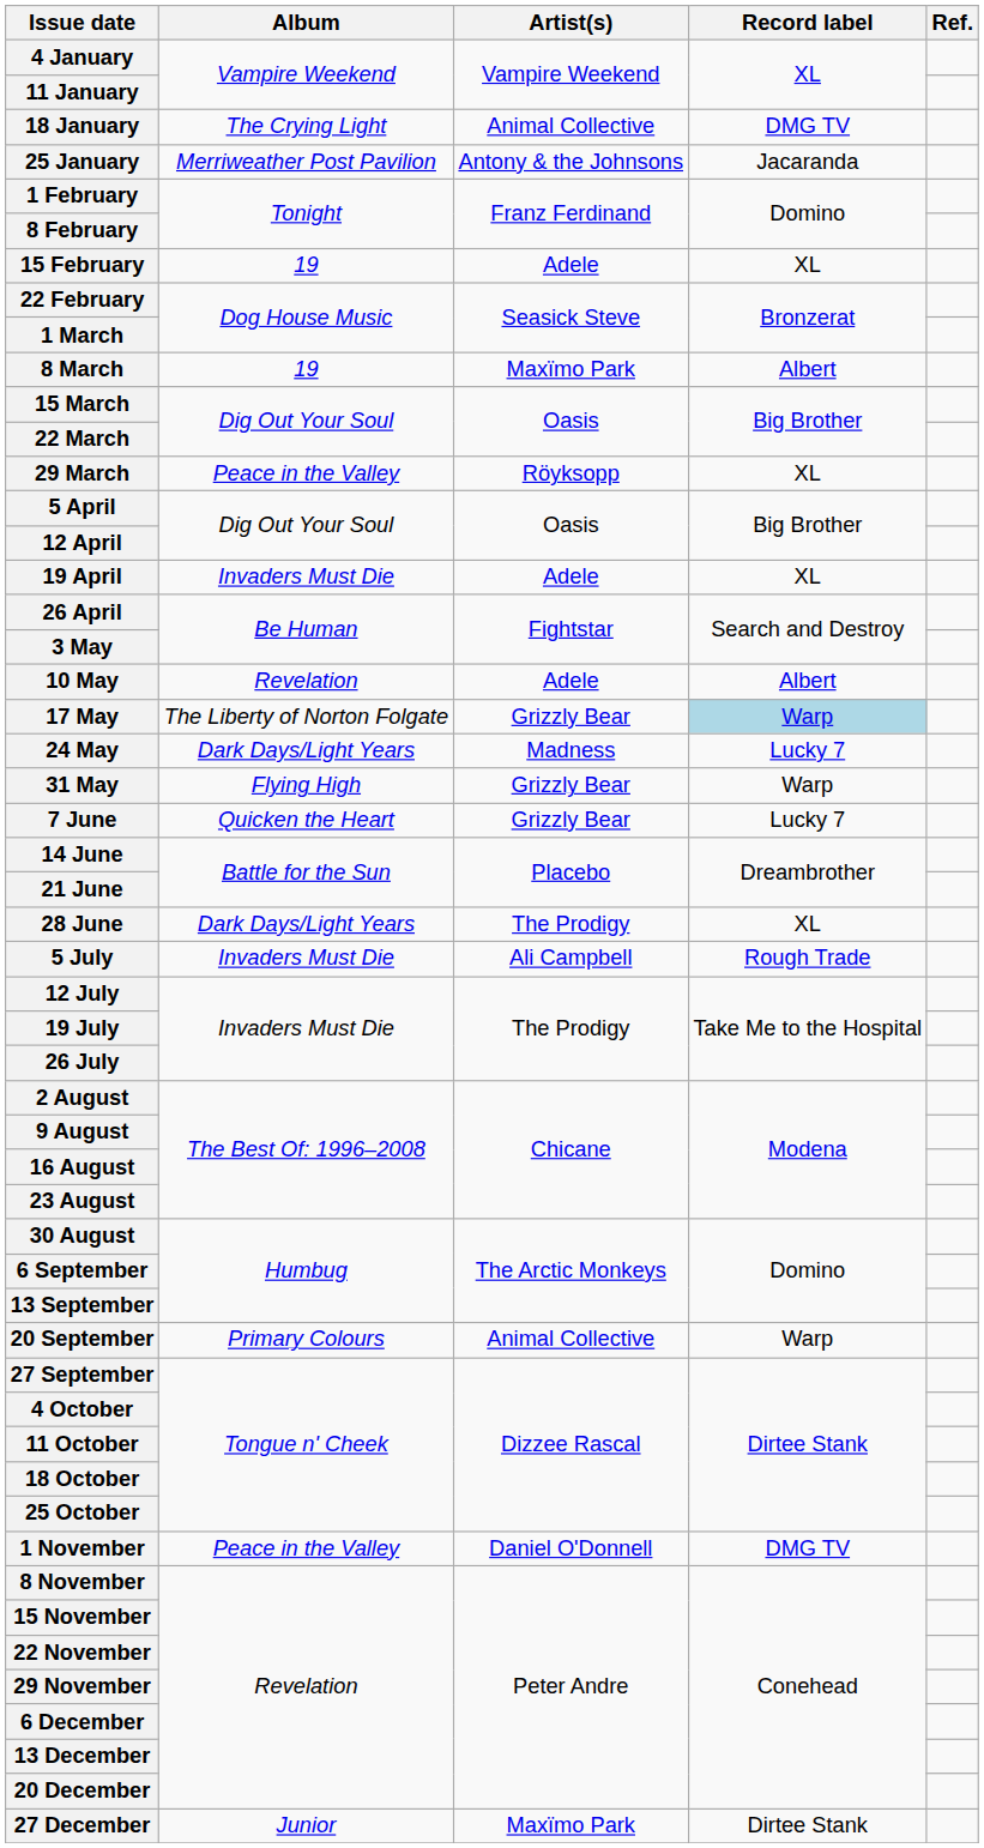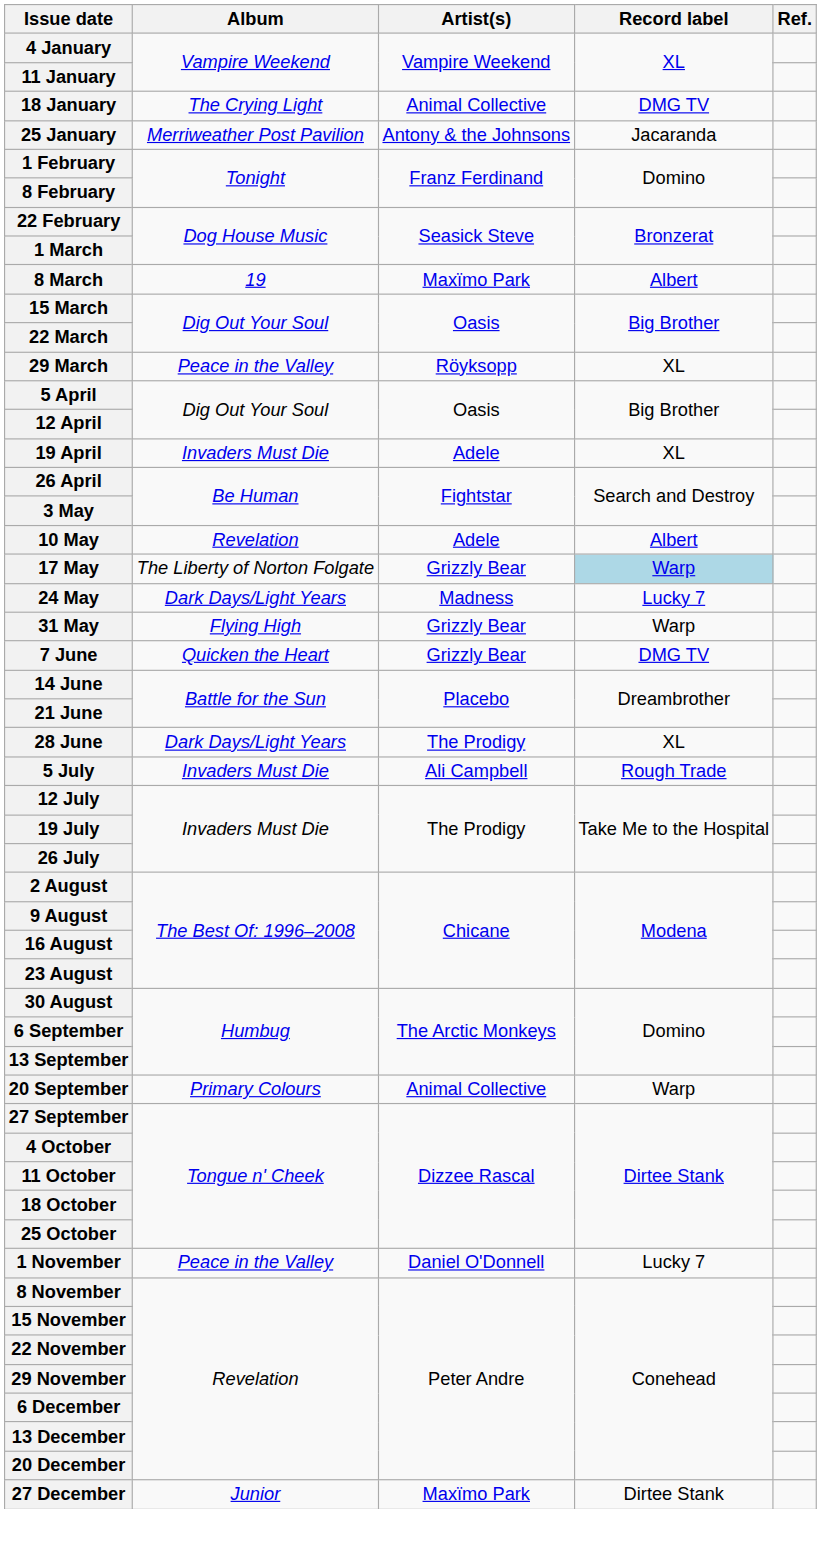 <table class="wikitable plainrowheaders">
 <tr>
 <th scope=col>Issue date</th>
 <th scope=col>Album</th>
 <th scope=col>Artist(s)</th>
 <th scope=col>Record label</th>
 <th scope=col>Ref.</th>
 </tr>
 <tr>
 <th scope=row>4 January</th>
 <td align=center rowspan=2><em><a href='#'>Vampire Weekend</a></em></td>
 <td align=center rowspan=2><a href='#'>Vampire Weekend</a></td>
 <td align=center rowspan=2><a href='#'>XL</a></td>
 <td align=center></td>
 </tr>
 <tr>
 <th scope=row>11 January</th>
 <td align=center></td>
 </tr>
 <tr>
 <th scope=row>18 January</th>
 <td align=center><em><a href='#'>The Crying Light</a></em></td>
 <td align=center><a href='#'>Animal Collective</a></td>
 <td align=center><a href='#'>DMG TV</a></td>
 <td align=center></td>
 </tr>
 <tr>
 <th scope=row>25 January</th>
 <td align=center><em><a href='#'>Merriweather Post Pavilion</a></em></td>
 <td align=center><a href='#'>Antony & the Johnsons</a></td>
 <td align=center>Jacaranda</td>
 <td align=center></td>
 </tr>
 <tr>
 <th scope=row>1 February</th>
 <td align=center rowspan="2"><em><a href='#'>Tonight</a></em></td>
 <td align=center rowspan="2"><a href='#'>Franz Ferdinand</a></td>
 <td align=center rowspan="2">Domino</td>
 <td align=center></td>
 </tr>
 <tr>
 <th scope=row>8 February</th>
-<td align=center></td>
-</tr>
-<tr>
-<th scope=row>15 February</th>
-<td align=center><em><a href='#'>19</a></em></td>
-<td align=center><a href='#'>Adele</a></td>
-<td align=center>XL</td>
 <td align=center></td>
 </tr>
 <tr>
 <th scope=row>22 February</th>
 <td align=center rowspan="2"><em><a href='#'>Dog House Music</a></em></td>
 <td align=center rowspan="2"><a href='#'>Seasick Steve</a></td>
 <td align=center rowspan="2"><a href='#'>Bronzerat</a></td>
 <td align=center></td>
 </tr>
 <tr>
 <th scope=row>1 March</th>
 <td align=center></td>
 </tr>
 <tr>
 <th scope=row>8 March</th>
 <td align=center><em><a href='#'>19</a></em></td>
 <td align=center><a href='#'>Maxïmo Park</a></td>
 <td align=center><a href='#'>Albert</a></td>
 <td align=center></td>
 </tr>
 <tr>
 <th scope=row>15 March</th>
 <td align=center rowspan="2"><em><a href='#'>Dig Out Your Soul</a></em></td>
 <td align=center rowspan="2"><a href='#'>Oasis</a></td>
 <td align=center rowspan="2"><a href='#'>Big Brother</a></td>
 <td align=center></td>
 </tr>
 <tr>
 <th scope=row>22 March</th>
 <td align=center></td>
 </tr>
 <tr>
 <th scope=row>29 March</th>
 <td align=center><em><a href='#'>Peace in the Valley</a></em></td>
 <td align=center><a href='#'>Röyksopp</a></td>
 <td align=center>XL</td>
 <td align=center></td>
 </tr>
 <tr>
 <th scope=row>5 April</th>
 <td align=center rowspan="2"><em>Dig Out Your Soul</em></td>
 <td align=center rowspan="2">Oasis</td>
 <td align=center rowspan="2">Big Brother</td>
 <td align=center></td>
 </tr>
 <tr>
 <th scope=row>12 April</th>
 <td align=center></td>
 </tr>
 <tr>
 <th scope=row>19 April</th>
 <td align=center><em><a href='#'>Invaders Must Die</a></em></td>
 <td align=center><a href='#'>Adele</a></td>
 <td align=center>XL</td>
 <td align=center></td>
 </tr>
 <tr>
 <th scope=row>26 April</th>
 <td align=center rowspan="2"><em><a href='#'>Be Human</a></em></td>
 <td align=center rowspan="2"><a href='#'>Fightstar</a></td>
 <td align=center rowspan="2">Search and Destroy</td>
 <td align=center></td>
 </tr>
 <tr>
 <th scope=row>3 May</th>
 <td align=center></td>
 </tr>
 <tr>
 <th scope=row>10 May</th>
 <td align=center><em><a href='#'>Revelation</a></em></td>
 <td align=center><a href='#'>Adele</a></td>
 <td align=center><a href='#'>Albert</a></td>
 <td align=center></td>
 </tr>
 <tr>
 <th scope=row>17 May</th>
 <td align=center><em>The Liberty of Norton Folgate</em></td>
 <td align=center><a href='#'>Grizzly Bear</a></td>
 <td align=center style="background: lightblue;"><a href='#'>Warp</a></td>
 <td align=center></td>
 </tr>
 <tr>
 <th scope=row>24 May</th>
 <td align=center><em><a href='#'>Dark Days/Light Years</a></em></td>
 <td align=center><a href='#'>Madness</a></td>
 <td align=center><a href='#'>Lucky 7</a></td>
 <td align=center></td>
 </tr>
 <tr>
 <th scope=row>31 May</th>
 <td align=center><em><a href='#'>Flying High</a></em></td>
 <td align=center><a href='#'>Grizzly Bear</a></td>
 <td align=center>Warp</td>
 <td align=center></td>
 </tr>
 <tr>
 <th scope=row>7 June</th>
 <td align=center><em><a href='#'>Quicken the Heart</a></em></td>
 <td align=center><a href='#'>Grizzly Bear</a></td>
-<td align=center>Lucky 7</td>
+<td align=center><a href='#'>DMG TV</a></td>
 <td align=center></td>
 </tr>
 <tr>
 <th scope=row>14 June</th>
 <td align=center rowspan="2"><em><a href='#'>Battle for the Sun</a></em></td>
 <td align=center rowspan="2"><a href='#'>Placebo</a></td>
 <td align=center rowspan="2">Dreambrother</td>
 <td align=center></td>
 </tr>
 <tr>
 <th scope=row>21 June</th>
 <td align=center></td>
 </tr>
 <tr>
 <th scope=row>28 June</th>
 <td align=center><em><a href='#'>Dark Days/Light Years</a></em></td>
 <td align=center><a href='#'>The Prodigy</a></td>
 <td align=center>XL</td>
 <td align=center></td>
 </tr>
 <tr>
 <th scope=row>5 July</th>
 <td align=center><em><a href='#'>Invaders Must Die</a></em></td>
 <td align=center><a href='#'>Ali Campbell</a></td>
 <td align=center><a href='#'>Rough Trade</a></td>
 <td align=center></td>
 </tr>
 <tr>
 <th scope=row>12 July</th>
 <td align=center rowspan="3"><em>Invaders Must Die</em></td>
 <td align=center rowspan="3">The Prodigy</td>
 <td align=center rowspan="3">Take Me to the Hospital</td>
 <td align=center></td>
 </tr>
 <tr>
 <th scope=row>19 July</th>
 <td align=center></td>
 </tr>
 <tr>
 <th scope=row>26 July</th>
 <td align=center></td>
 </tr>
 <tr>
 <th scope=row>2 August</th>
 <td align=center rowspan="4"><em><a href='#'>The Best Of: 1996–2008</a></em></td>
 <td align=center rowspan="4"><a href='#'>Chicane</a></td>
 <td align=center rowspan="4"><a href='#'>Modena</a></td>
 <td align=center></td>
 </tr>
 <tr>
 <th scope=row>9 August</th>
 <td align=center></td>
 </tr>
 <tr>
 <th scope=row>16 August</th>
 <td align=center></td>
 </tr>
 <tr>
 <th scope=row>23 August</th>
 <td align=center></td>
 </tr>
 <tr>
 <th scope=row>30 August</th>
 <td align=center rowspan="3"><em><a href='#'>Humbug</a></em></td>
 <td align=center rowspan="3"><a href='#'>The Arctic Monkeys</a></td>
 <td align=center rowspan="3">Domino</td>
 <td align=center></td>
 </tr>
 <tr>
 <th scope=row>6 September</th>
 <td align=center></td>
 </tr>
 <tr>
 <th scope=row>13 September</th>
 <td align=center></td>
 </tr>
 <tr>
 <th scope=row>20 September</th>
 <td align=center><em><a href='#'>Primary Colours</a></em></td>
 <td align=center><a href='#'>Animal Collective</a></td>
 <td align=center>Warp</td>
 <td align=center></td>
 </tr>
 <tr>
 <th scope=row>27 September</th>
 <td align=center rowspan=5><em><a href='#'>Tongue n' Cheek</a></em></td>
 <td align=center rowspan=5><a href='#'>Dizzee Rascal</a></td>
 <td align=center rowspan=5><a href='#'>Dirtee Stank</a></td>
 <td align=center></td>
 </tr>
 <tr>
 <th scope=row>4 October</th>
 <td align=center></td>
 </tr>
 <tr>
 <th scope=row>11 October</th>
 <td align=center></td>
 </tr>
 <tr>
 <th scope=row>18 October</th>
 <td align=center></td>
 </tr>
 <tr>
 <th scope=row>25 October</th>
 <td align=center></td>
 </tr>
 <tr>
 <th scope=row>1 November</th>
 <td align=center><em><a href='#'>Peace in the Valley</a></em></td>
 <td align=center><a href='#'>Daniel O'Donnell</a></td>
-<td align=center><a href='#'>DMG TV</a></td>
+<td align=center>Lucky 7</td>
 <td align=center></td>
 </tr>
 <tr>
 <th scope=row>8 November</th>
 <td align=center rowspan=7><em>Revelation</em></td>
 <td align=center rowspan=7>Peter Andre</td>
 <td align=center rowspan=7>Conehead</td>
 <td align=center></td>
 </tr>
 <tr>
 <th scope=row>15 November</th>
 <td align=center></td>
 </tr>
 <tr>
 <th scope=row>22 November</th>
 <td align=center></td>
 </tr>
 <tr>
 <th scope=row>29 November</th>
 <td align=center></td>
 </tr>
 <tr>
 <th scope=row>6 December</th>
 <td align=center></td>
 </tr>
 <tr>
 <th scope=row>13 December</th>
 <td align=center></td>
 </tr>
 <tr>
 <th scope=row>20 December</th>
 <td align=center></td>
 </tr>
 <tr>
 <th scope=row>27 December</th>
 <td align=center><em><a href='#'>Junior</a></em></td>
 <td align=center><a href='#'>Maxïmo Park</a></td>
 <td align=center>Dirtee Stank</td>
 <td align=center></td>
 </tr>
 </table>
